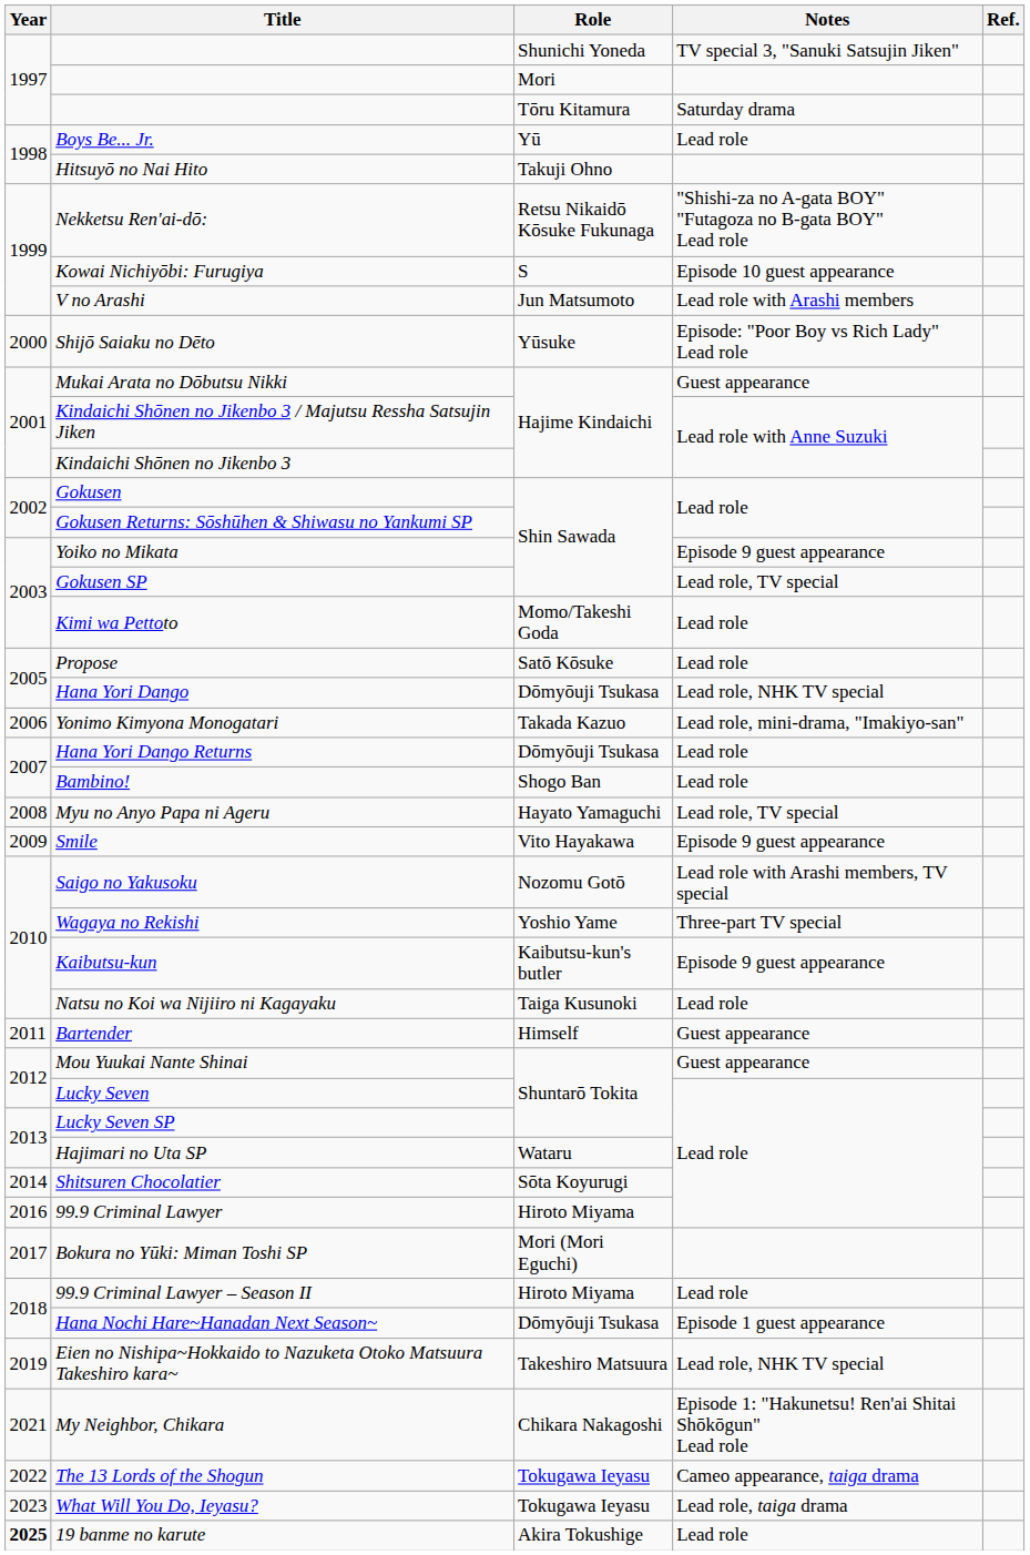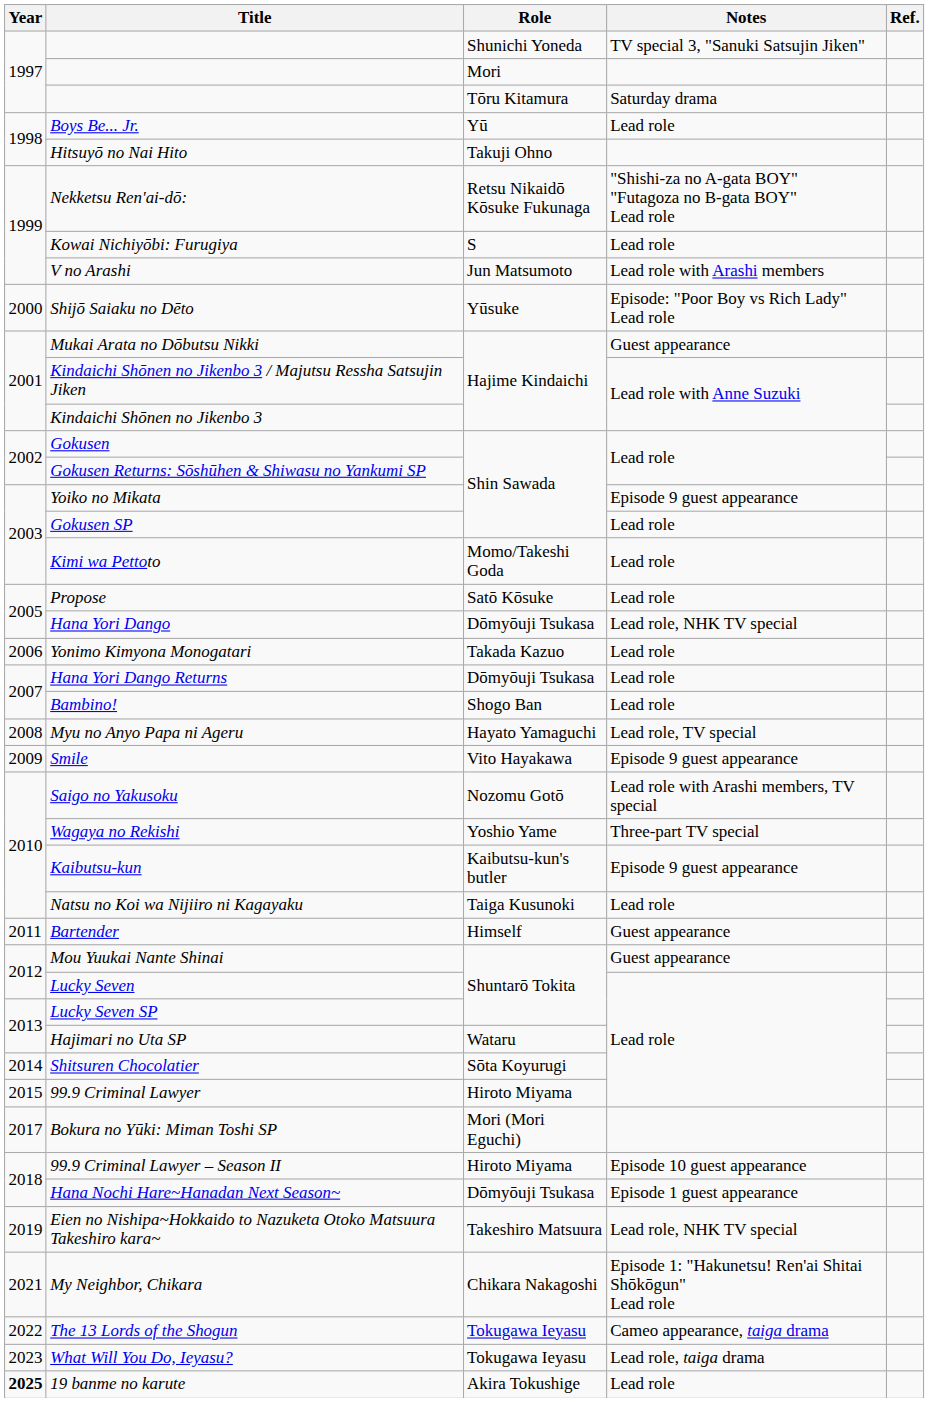 <table class="wikitable sortable">
 <tr>
 <th>Year</th>
 <th>Title</th>
 <th>Role</th>
 <th class="unsortable">Notes</th>
 <th class="unsortable">Ref.</th>
 </tr>
 <tr>
 <td rowspan="3">1997</td>
 <td><em></em></td>
 <td>Shunichi Yoneda</td>
 <td>TV special 3, "Sanuki Satsujin Jiken"</td>
 <td></td>
 </tr>
 <tr>
 <td><em></em></td>
 <td>Mori</td>
 <td></td>
 <td></td>
 </tr>
 <tr>
 <td><em></em></td>
 <td>Tōru Kitamura</td>
 <td>Saturday drama</td>
 <td></td>
 </tr>
 <tr>
 <td rowspan="2">1998</td>
 <td><em><a href='#'>Boys Be... Jr.</a></em></td>
 <td>Yū</td>
 <td>Lead role</td>
 <td></td>
 </tr>
 <tr>
 <td><em>Hitsuyō no Nai Hito</em></td>
 <td>Takuji Ohno</td>
 <td></td>
 <td></td>
 </tr>
 <tr>
 <td rowspan="3">1999</td>
 <td><em>Nekketsu Ren'ai-dō:</em></td>
 <td>Retsu Nikaidō<br>Kōsuke Fukunaga</td>
 <td>"Shishi-za no A-gata BOY"<br>"Futagoza no B-gata BOY"<br>Lead role</td>
 <td></td>
 </tr>
 <tr>
 <td><em>Kowai Nichiyōbi: Furugiya</em></td>
 <td>S</td>
-<td>Episode 10 guest appearance</td>
+<td>Lead role</td>
 <td></td>
 </tr>
 <tr>
 <td><em>V no Arashi</em></td>
 <td>Jun Matsumoto</td>
 <td>Lead role with <a href='#'>Arashi</a> members</td>
 <td></td>
 </tr>
 <tr>
 <td>2000</td>
 <td><em>Shijō Saiaku no Dēto</em></td>
 <td>Yūsuke</td>
 <td>Episode: "Poor Boy vs Rich Lady"<br>Lead role</td>
 <td></td>
 </tr>
 <tr>
 <td rowspan="3">2001</td>
 <td><em>Mukai Arata no Dōbutsu Nikki</em></td>
 <td rowspan="3">Hajime Kindaichi</td>
 <td>Guest appearance</td>
 <td></td>
 </tr>
 <tr>
 <td><em><a href='#'>Kindaichi Shōnen no Jikenbo 3</a> / Majutsu Ressha Satsujin Jiken</em></td>
 <td rowspan="2">Lead role with <a href='#'>Anne Suzuki</a></td>
 <td></td>
 </tr>
 <tr>
 <td><em>Kindaichi Shōnen no Jikenbo 3</em></td>
 <td></td>
 </tr>
 <tr>
 <td rowspan="2">2002</td>
 <td><em><a href='#'>Gokusen</a></em></td>
 <td rowspan="4">Shin Sawada</td>
 <td rowspan="2">Lead role</td>
 <td></td>
 </tr>
 <tr>
 <td><em><a href='#'>Gokusen Returns: Sōshūhen & Shiwasu no Yankumi SP</a></em></td>
 <td></td>
 </tr>
 <tr>
 <td rowspan="3">2003</td>
 <td><em>Yoiko no Mikata</em></td>
 <td>Episode 9 guest appearance</td>
 <td></td>
 </tr>
 <tr>
 <td><em><a href='#'>Gokusen SP</a></em></td>
-<td>Lead role, TV special</td>
+<td>Lead role</td>
 <td></td>
 </tr>
 <tr>
 <td><em><a href='#'>Kimi wa Petto</a>to</em></td>
 <td>Momo/Takeshi Goda</td>
 <td>Lead role</td>
 <td></td>
 </tr>
 <tr>
 <td rowspan="2">2005</td>
 <td><em>Propose</em></td>
 <td>Satō Kōsuke</td>
 <td>Lead role</td>
 <td></td>
 </tr>
 <tr>
 <td><em><a href='#'>Hana Yori Dango</a></em></td>
 <td>Dōmyōuji Tsukasa</td>
 <td>Lead role, NHK TV special</td>
 <td></td>
 </tr>
 <tr>
 <td>2006</td>
 <td><em>Yonimo Kimyona Monogatari</em></td>
 <td>Takada Kazuo</td>
-<td>Lead role, mini-drama, "Imakiyo-san"</td>
+<td>Lead role</td>
 <td></td>
 </tr>
 <tr>
 <td rowspan="2">2007</td>
 <td><em><a href='#'>Hana Yori Dango Returns</a></em></td>
 <td>Dōmyōuji Tsukasa</td>
 <td>Lead role</td>
 <td></td>
 </tr>
 <tr>
 <td><em><a href='#'>Bambino!</a></em></td>
 <td>Shogo Ban</td>
 <td>Lead role</td>
 <td></td>
 </tr>
 <tr>
 <td>2008</td>
 <td><em>Myu no Anyo Papa ni Ageru</em></td>
 <td>Hayato Yamaguchi</td>
 <td>Lead role, TV special</td>
 <td></td>
 </tr>
 <tr>
 <td>2009</td>
 <td><em><a href='#'>Smile</a></em></td>
 <td>Vito Hayakawa</td>
 <td>Episode 9 guest appearance</td>
 <td></td>
 </tr>
 <tr>
 <td rowspan="4">2010</td>
 <td><em><a href='#'>Saigo no Yakusoku</a></em></td>
 <td>Nozomu Gotō</td>
 <td>Lead role with Arashi members, TV special</td>
 <td></td>
 </tr>
 <tr>
 <td><em><a href='#'>Wagaya no Rekishi</a></em></td>
 <td>Yoshio Yame</td>
 <td>Three-part TV special</td>
 <td></td>
 </tr>
 <tr>
 <td><em><a href='#'>Kaibutsu-kun</a></em></td>
 <td>Kaibutsu-kun's butler</td>
 <td>Episode 9 guest appearance</td>
 <td></td>
 </tr>
 <tr>
 <td><em>Natsu no Koi wa Nijiiro ni Kagayaku</em></td>
 <td>Taiga Kusunoki</td>
 <td>Lead role</td>
 <td></td>
 </tr>
 <tr>
 <td>2011</td>
 <td><em><a href='#'>Bartender</a></em></td>
 <td>Himself</td>
 <td>Guest appearance</td>
 <td></td>
 </tr>
 <tr>
 <td rowspan="2">2012</td>
 <td><em>Mou Yuukai Nante Shinai</em></td>
 <td rowspan="3">Shuntarō Tokita</td>
 <td>Guest appearance</td>
 <td></td>
 </tr>
 <tr>
 <td><em><a href='#'>Lucky Seven</a></em></td>
 <td rowspan="5">Lead role</td>
 <td></td>
 </tr>
 <tr>
 <td rowspan="2">2013</td>
 <td><em><a href='#'>Lucky Seven SP</a></em></td>
 <td></td>
 </tr>
 <tr>
 <td><em>Hajimari no Uta SP</em></td>
 <td>Wataru</td>
 <td></td>
 </tr>
 <tr>
 <td>2014</td>
 <td><em><a href='#'>Shitsuren Chocolatier</a></em></td>
 <td>Sōta Koyurugi</td>
 <td></td>
 </tr>
 <tr>
-<td>2016</td>
+<td>2015</td>
 <td><em>99.9 Criminal Lawyer</em></td>
 <td>Hiroto Miyama</td>
 <td></td>
 </tr>
 <tr>
 <td>2017</td>
 <td><em>Bokura no Yūki: Miman Toshi SP</em></td>
 <td>Mori (Mori Eguchi)</td>
 <td></td>
 <td></td>
 </tr>
 <tr>
 <td rowspan="2">2018</td>
 <td><em>99.9 Criminal Lawyer – Season II</em></td>
 <td>Hiroto Miyama</td>
-<td>Lead role</td>
+<td>Episode 10 guest appearance</td>
 <td></td>
 </tr>
 <tr>
 <td><em><a href='#'>Hana Nochi Hare~Hanadan Next Season~</a></em></td>
 <td>Dōmyōuji Tsukasa</td>
 <td>Episode 1 guest appearance</td>
 <td></td>
 </tr>
 <tr>
 <td rowspan="1">2019</td>
 <td><em>Eien no Nishipa~Hokkaido to Nazuketa Otoko Matsuura Takeshiro kara~</em></td>
 <td>Takeshiro Matsuura</td>
 <td>Lead role, NHK TV special</td>
 <td></td>
 </tr>
 <tr>
 <td>2021</td>
 <td><em>My Neighbor, Chikara</em></td>
 <td>Chikara Nakagoshi</td>
 <td>Episode 1: "Hakunetsu! Ren'ai Shitai Shōkōgun"<br>Lead role</td>
 <td></td>
 </tr>
 <tr>
 <td>2022</td>
 <td><em><a href='#'>The 13 Lords of the Shogun</a></em></td>
 <td><a href='#'>Tokugawa Ieyasu</a></td>
 <td>Cameo appearance, <a href='#'><em>taiga</em> drama</a></td>
 <td></td>
 </tr>
 <tr>
 <td>2023</td>
 <td><em><a href='#'>What Will You Do, Ieyasu?</a></em></td>
 <td>Tokugawa Ieyasu</td>
 <td>Lead role, <em>taiga</em> drama</td>
 <td></td>
 </tr>
 <tr>
 <td><strong>2025</strong></td>
 <td><em>19 banme no karute</em></td>
 <td>Akira Tokushige</td>
 <td>Lead role</td>
 <td></td>
 </tr>
 <tr>
 </tr>
 </table>
